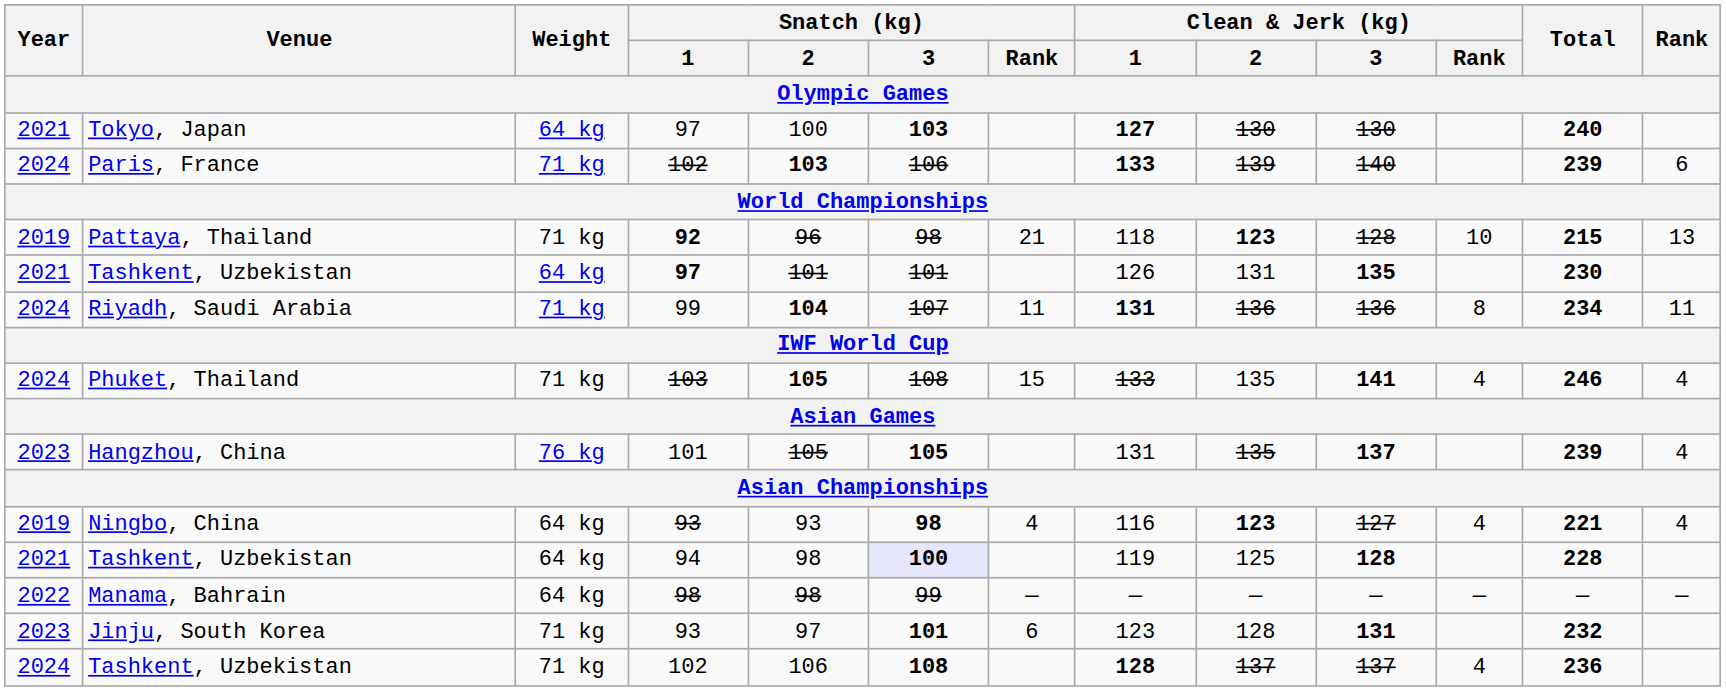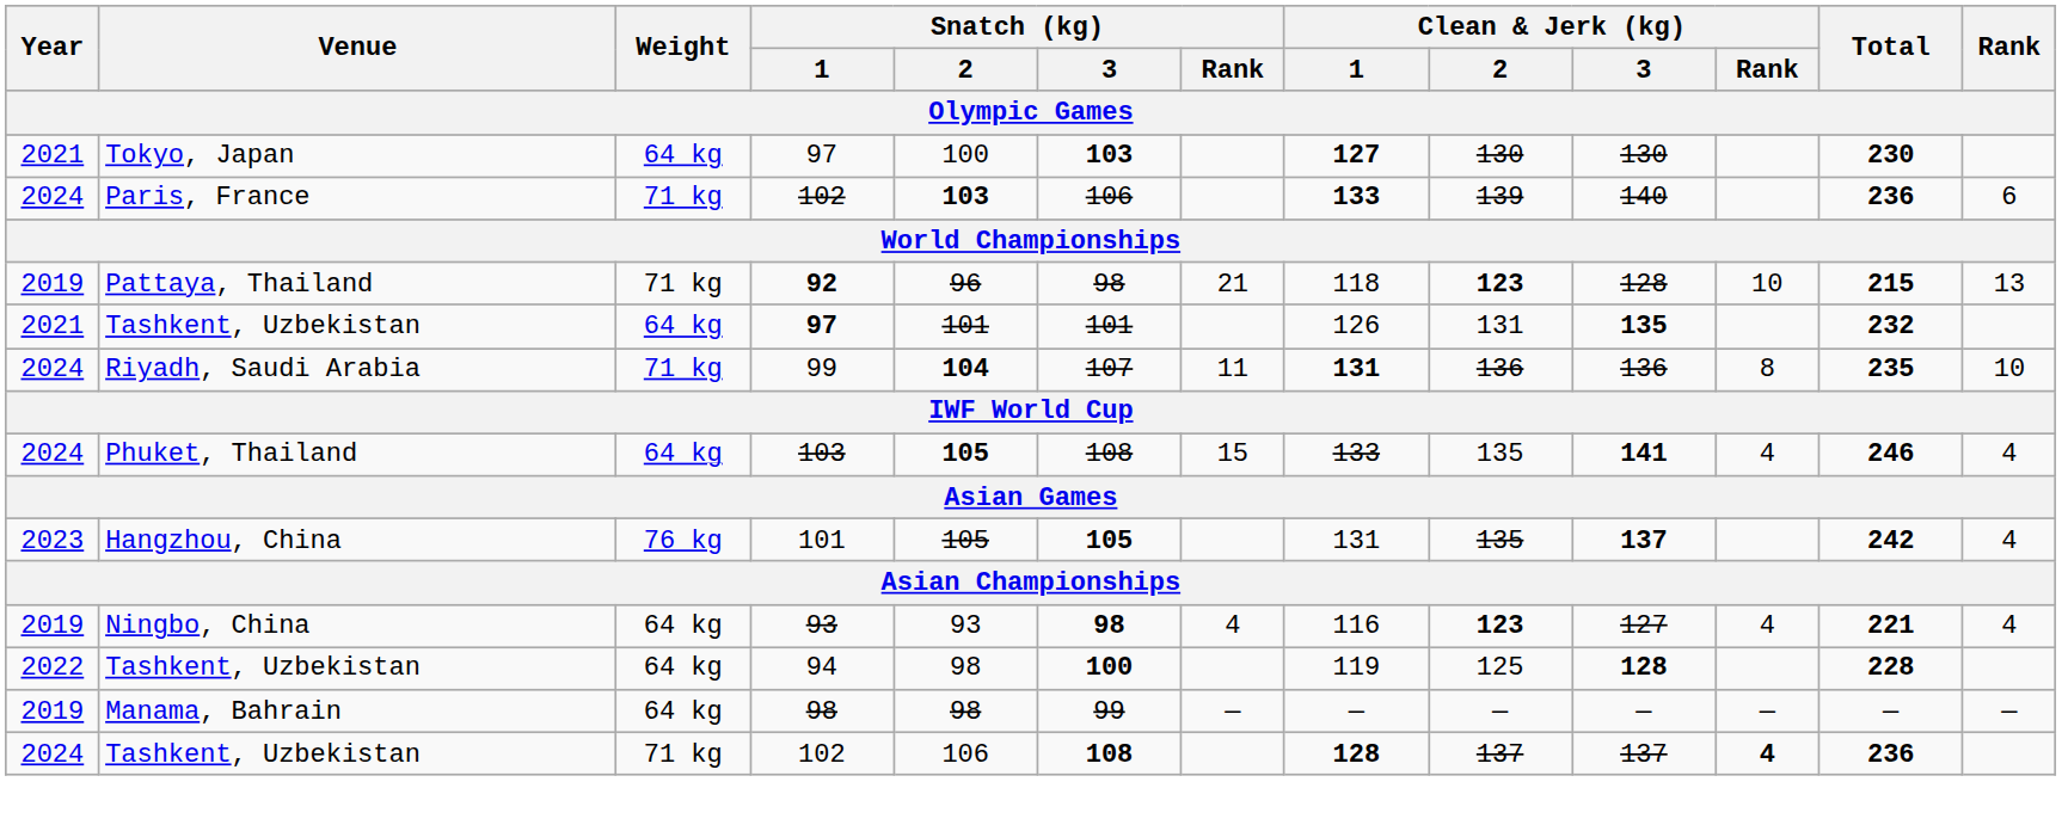 <table class = "wikitable" style="text-align:center;">
 <tr>
 <th rowspan=2 width=40>Year</th>
 <th rowspan=2 width=250>Venue</th>
 <th rowspan=2 width=60>Weight</th>
 <th colspan=4>Snatch (kg)</th>
 <th colspan=4>Clean & Jerk (kg)</th>
 <th rowspan=2 width=65>Total</th>
 <th rowspan=2 width=40>Rank</th>
 </tr>
 <tr>
 <th width=65>1</th>
 <th width=65>2</th>
 <th width=65>3</th>
 <th width=45>Rank</th>
 <th width=65>1</th>
 <th width=65>2</th>
 <th width=65>3</th>
 <th width=45>Rank</th>
 </tr>
 <tr>
 <th colspan=13><a href='#'>Olympic Games</a></th>
 </tr>
 <tr>
 <td><a href='#'>2021</a></td>
 <td align=left><a href='#'>Tokyo</a>, Japan</td>
 <td><a href='#'>64 kg</a></td>
 <td>97</td>
 <td>100</td>
 <td><strong>103</strong></td>
 <td></td>
 <td><strong>127</strong></td>
 <td><s>130</s></td>
 <td><s>130</s></td>
 <td></td>
-<td><strong>240</strong></td>
+<td><strong>230</strong></td>
 <td></td>
 </tr>
 <tr>
 <td><a href='#'>2024</a></td>
 <td align=left><a href='#'>Paris</a>, France</td>
 <td><a href='#'>71 kg</a></td>
 <td><s>102</s></td>
 <td><strong>103</strong></td>
 <td><s>106</s></td>
 <td></td>
 <td><strong>133</strong></td>
 <td><s>139</s></td>
 <td><s>140</s></td>
 <td></td>
-<td><strong>239</strong></td>
+<td><strong>236</strong></td>
 <td>6</td>
 </tr>
 <tr>
 <th colspan=13><a href='#'>World Championships</a></th>
 </tr>
 <tr>
 <td><a href='#'>2019</a></td>
 <td align=left><a href='#'>Pattaya</a>, Thailand</td>
 <td>71 kg</td>
 <td><strong>92</strong></td>
 <td><s>96</s></td>
 <td><s>98</s></td>
 <td>21</td>
 <td>118</td>
 <td><strong>123</strong></td>
 <td><s>128</s></td>
 <td>10</td>
 <td><strong>215</strong></td>
 <td>13</td>
 </tr>
 <tr>
 <td><a href='#'>2021</a></td>
 <td align=left><a href='#'>Tashkent</a>, Uzbekistan</td>
 <td><a href='#'>64 kg</a></td>
 <td><strong>97</strong></td>
 <td><s>101</s></td>
 <td><s>101</s></td>
 <td></td>
 <td>126</td>
 <td>131</td>
 <td><strong>135</strong></td>
 <td></td>
-<td><strong>230</strong></td>
+<td><strong>232</strong></td>
 <td></td>
 </tr>
 <tr>
 <td><a href='#'>2024</a></td>
 <td align=left><a href='#'>Riyadh</a>, Saudi Arabia</td>
 <td><a href='#'>71 kg</a></td>
 <td>99</td>
 <td><strong>104</strong></td>
 <td><s>107</s></td>
 <td>11</td>
 <td><strong>131</strong></td>
 <td><s>136</s></td>
 <td><s>136</s></td>
 <td>8</td>
-<td><strong>234</strong></td>
-<td>11</td>
+<td><strong>235</strong></td>
+<td>10</td>
 </tr>
 <tr>
 <th colspan=13><a href='#'>IWF World Cup</a></th>
 </tr>
 <tr>
 <td><a href='#'>2024</a></td>
 <td align=left><a href='#'>Phuket</a>, Thailand</td>
-<td>71 kg</td>
+<td><a href='#'>64 kg</a></td>
 <td><s>103</s></td>
 <td><strong>105</strong></td>
 <td><s>108</s></td>
 <td>15</td>
 <td><s>133</s></td>
 <td>135</td>
 <td><strong>141</strong></td>
 <td>4</td>
 <td><strong>246</strong></td>
 <td>4</td>
 </tr>
 <tr>
 <th colspan=13><a href='#'>Asian Games</a></th>
 </tr>
 <tr>
 <td><a href='#'>2023</a></td>
 <td align=left><a href='#'>Hangzhou</a>, China</td>
 <td><a href='#'>76 kg</a></td>
 <td>101</td>
 <td><s>105</s></td>
 <td><strong>105</strong></td>
 <td></td>
 <td>131</td>
 <td><s>135</s></td>
 <td><strong>137</strong></td>
 <td></td>
-<td><strong>239</strong></td>
+<td><strong>242</strong></td>
 <td>4</td>
 </tr>
 <tr>
 <th colspan=13><a href='#'>Asian Championships</a></th>
 </tr>
 <tr>
 <td><a href='#'>2019</a></td>
 <td align=left><a href='#'>Ningbo</a>, China</td>
 <td>64 kg</td>
 <td><s>93</s></td>
 <td>93</td>
 <td><strong>98</strong></td>
 <td>4</td>
 <td>116</td>
 <td><strong>123</strong></td>
 <td><s>127</s></td>
 <td>4</td>
 <td><strong>221</strong></td>
 <td>4</td>
 </tr>
 <tr>
-<td><a href='#'>2021</a></td>
+<td><a href='#'>2022</a></td>
 <td align=left><a href='#'>Tashkent</a>, Uzbekistan</td>
 <td>64 kg</td>
 <td>94</td>
 <td>98</td>
-<td style="background: lavender;"><strong>100</strong></td>
+<td><strong>100</strong></td>
 <td></td>
 <td>119</td>
 <td>125</td>
 <td><strong>128</strong></td>
 <td></td>
 <td><strong>228</strong></td>
 <td></td>
 </tr>
 <tr>
-<td><a href='#'>2022</a></td>
+<td><a href='#'>2019</a></td>
 <td align=left><a href='#'>Manama</a>, Bahrain</td>
 <td>64 kg</td>
 <td><s>98</s></td>
 <td><s>98</s></td>
 <td><s>99</s></td>
 <td>—</td>
 <td>—</td>
 <td>—</td>
 <td>—</td>
 <td>—</td>
 <td>—</td>
 <td>—</td>
 </tr>
 <tr>
-<td><a href='#'>2023</a></td>
-<td align=left><a href='#'>Jinju</a>, South Korea</td>
-<td>71 kg</td>
-<td>93</td>
-<td>97</td>
-<td><strong>101</strong></td>
-<td>6</td>
-<td>123</td>
-<td>128</td>
-<td><strong>131</strong></td>
-<td></td>
-<td><strong>232</strong></td>
-<td></td>
-</tr>
-<tr>
 <td><a href='#'>2024</a></td>
 <td align=left><a href='#'>Tashkent</a>, Uzbekistan</td>
 <td>71 kg</td>
 <td>102</td>
 <td>106</td>
 <td><strong>108</strong></td>
 <td></td>
 <td><strong>128</strong></td>
 <td><s>137</s></td>
 <td><s>137</s></td>
-<td>4</td>
+<td><strong>4</strong></td>
 <td><strong>236</strong></td>
 <td></td>
 </tr>
 </table>
